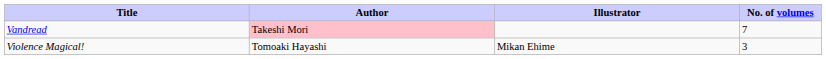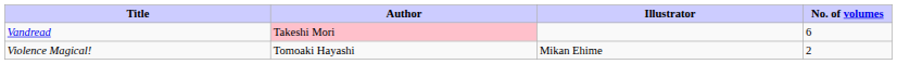 <table class="wikitable" style="width: 98%;">
 <tr>
 <th width=30% style="background:#ccf;">Title</th>
 <th width=30% style="background:#ccf;">Author</th>
 <th width=30% style="background:#ccf;">Illustrator</th>
 <th width=10% style="background:#ccf;">No. of <a href='#'>volumes</a></th>
 </tr>
 <tr>
 <td><em><a href='#'>Vandread</a></em></td>
 <td style="background: pink;">Takeshi Mori</td>
 <td></td>
-<td>7</td>
+<td>6</td>
 </tr>
 <tr>
 <td><em>Violence Magical!</em></td>
 <td>Tomoaki Hayashi</td>
 <td>Mikan Ehime</td>
-<td>3</td>
+<td>2</td>
 </tr>
 </table>
